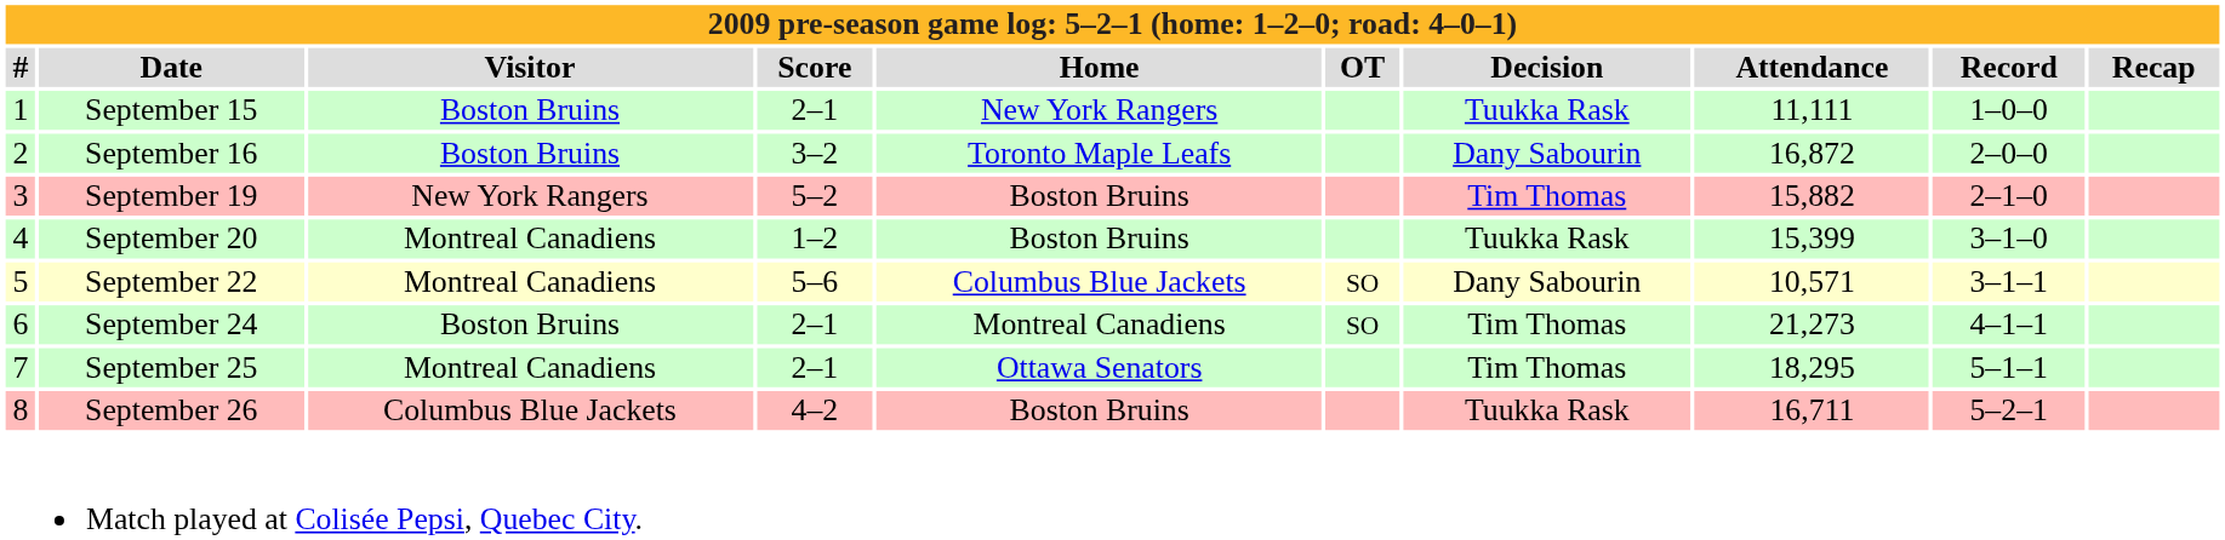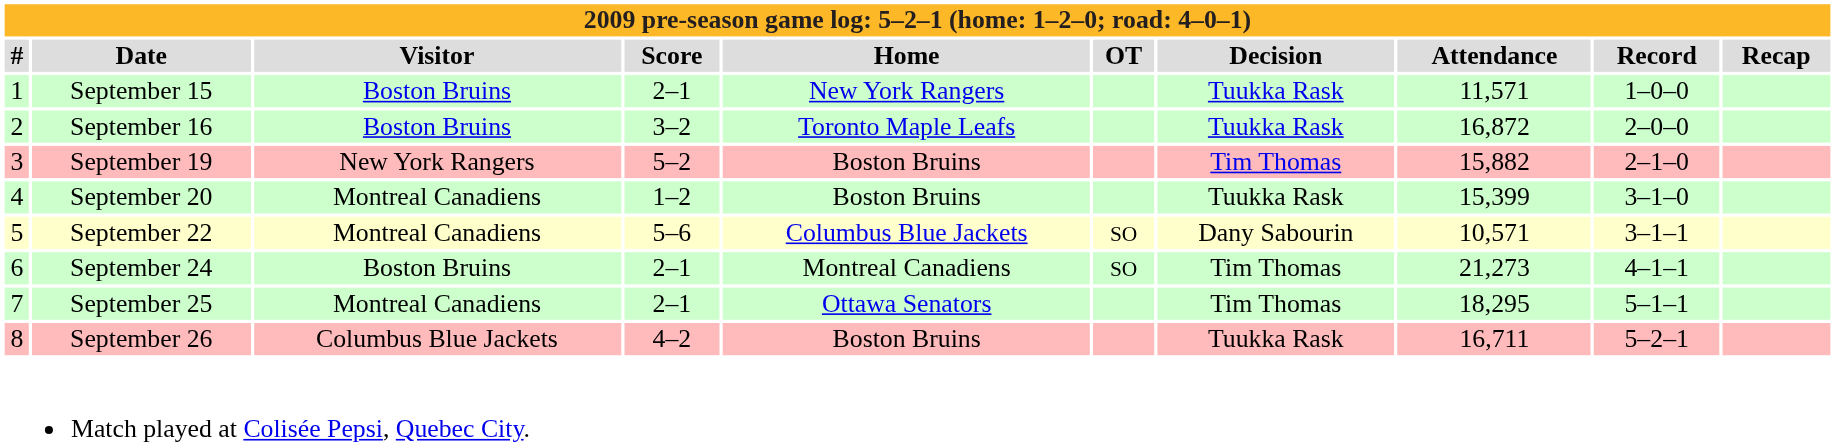 <table class="toccolours collapsible collapsed"  style="width:90%; clear:both; margin:1.5em auto; text-align:center;">
 <tr>
 <th colspan=11 style="background:#FDB827; color:#231F20;">2009 pre-season game log: 5–2–1 (home: 1–2–0; road: 4–0–1)</th>
 </tr>
 <tr style="text-align:center; background:#ddd;">
 <td><strong>#</strong></td>
 <td><strong>Date</strong></td>
 <td><strong>Visitor</strong></td>
 <td><strong>Score</strong></td>
 <td><strong>Home</strong></td>
 <td><strong>OT</strong></td>
 <td><strong>Decision</strong></td>
 <td><strong>Attendance</strong></td>
 <td><strong>Record</strong></td>
 <td><strong>Recap</strong></td>
 </tr>
 <tr style="text-align:center; background:#cfc;">
 <td>1</td>
 <td>September 15</td>
 <td><a href='#'>Boston Bruins</a></td>
 <td>2–1</td>
 <td><a href='#'>New York Rangers</a></td>
 <td></td>
 <td><a href='#'>Tuukka Rask</a></td>
-<td>11,111</td>
+<td>11,571</td>
 <td>1–0–0</td>
 <td></td>
 </tr>
 <tr style="text-align:center; background:#cfc;">
 <td>2</td>
 <td>September 16</td>
 <td><a href='#'>Boston Bruins</a></td>
 <td>3–2</td>
 <td><a href='#'>Toronto Maple Leafs</a></td>
 <td></td>
-<td><a href='#'>Dany Sabourin</a></td>
+<td><a href='#'>Tuukka Rask</a></td>
 <td>16,872</td>
 <td>2–0–0</td>
 <td></td>
 </tr>
 <tr style="text-align:center; background:#fbb;">
 <td>3</td>
 <td>September 19</td>
 <td>New York Rangers</td>
 <td>5–2</td>
 <td>Boston Bruins</td>
 <td></td>
 <td><a href='#'>Tim Thomas</a></td>
 <td>15,882</td>
 <td>2–1–0</td>
 <td></td>
 </tr>
 <tr style="text-align:center; background:#cfc;">
 <td>4</td>
 <td>September 20</td>
 <td>Montreal Canadiens</td>
 <td>1–2</td>
 <td>Boston Bruins</td>
 <td></td>
 <td>Tuukka Rask</td>
 <td>15,399</td>
 <td>3–1–0</td>
 <td></td>
 </tr>
 <tr style="text-align:center; background:#ffc;">
 <td>5</td>
 <td>September 22</td>
 <td>Montreal Canadiens</td>
 <td>5–6</td>
 <td><a href='#'>Columbus Blue Jackets</a></td>
 <td><small>SO</small></td>
 <td>Dany Sabourin</td>
 <td>10,571</td>
 <td>3–1–1</td>
 <td></td>
 </tr>
 <tr style="text-align:center; background:#cfc;">
 <td>6</td>
 <td>September 24</td>
 <td>Boston Bruins</td>
 <td>2–1</td>
 <td>Montreal Canadiens</td>
 <td><small>SO</small></td>
 <td>Tim Thomas</td>
 <td>21,273</td>
 <td>4–1–1</td>
 <td></td>
 </tr>
 <tr style="text-align:center; background:#cfc;">
 <td>7</td>
 <td>September 25</td>
 <td>Montreal Canadiens</td>
 <td>2–1</td>
 <td><a href='#'>Ottawa Senators</a></td>
 <td></td>
 <td>Tim Thomas</td>
 <td>18,295</td>
 <td>5–1–1</td>
 <td></td>
 </tr>
 <tr style="text-align:center; background:#fbb;">
 <td>8</td>
 <td>September 26</td>
 <td>Columbus Blue Jackets</td>
 <td>4–2</td>
 <td>Boston Bruins</td>
 <td></td>
 <td>Tuukka Rask</td>
 <td>16,711</td>
 <td>5–2–1</td>
 <td></td>
 </tr>
 <tr>
 <td colspan="11" style="text-align:left;"><br><ul><li>Match played at <a href='#'>Colisée Pepsi</a>, <a href='#'>Quebec City</a>.</li></ul></td>
 </tr>
 </table>
